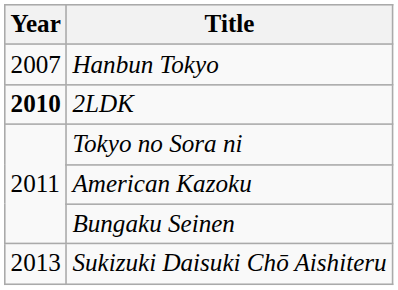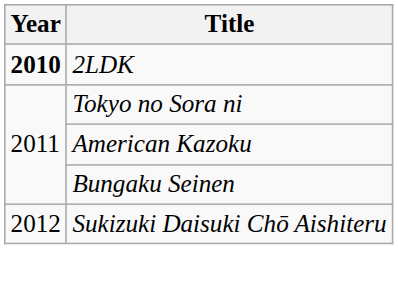 <table class="wikitable">
 <tr>
 <th>Year</th>
 <th>Title</th>
-</tr>
-<tr>
-<td>2007</td>
-<td><em>Hanbun Tokyo</em></td>
 </tr>
 <tr>
 <td><strong>2010</strong></td>
 <td><em>2LDK</em></td>
 </tr>
 <tr>
 <td rowspan="3">2011</td>
 <td><em>Tokyo no Sora ni</em></td>
 </tr>
 <tr>
 <td><em>American Kazoku</em></td>
 </tr>
 <tr>
 <td><em>Bungaku Seinen</em></td>
 </tr>
 <tr>
-<td>2013</td>
+<td>2012</td>
 <td><em>Sukizuki Daisuki Chō Aishiteru</em></td>
 </tr>
 </table>
